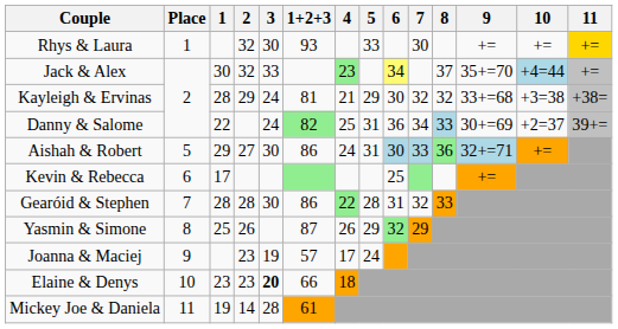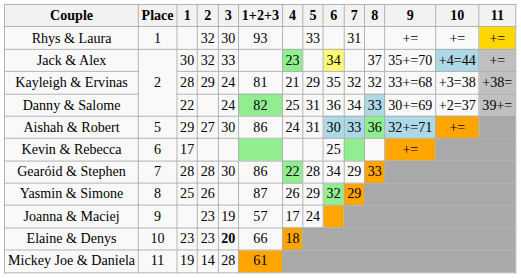 <table class="wikitable sortable" style="margin: auto; text-align: center;">
 <tr>
 <th>Couple</th>
 <th>Place</th>
 <th>1</th>
 <th>2</th>
 <th>3</th>
 <th>1+2+3</th>
 <th>4</th>
 <th>5</th>
 <th>6</th>
 <th>7</th>
 <th>8</th>
 <th>9</th>
 <th>10</th>
 <th>11</th>
 </tr>
 <tr>
 <td>Rhys & Laura</td>
 <td>1</td>
 <td></td>
 <td>32</td>
 <td>30</td>
 <td>93</td>
 <td></td>
 <td>33</td>
 <td></td>
-<td>30</td>
+<td>31</td>
 <td></td>
 <td>+=</td>
 <td>+=</td>
 <td bgcolor=gold>+=</td>
 </tr>
 <tr>
 <td>Jack & Alex</td>
 <td rowspan="3">2</td>
 <td>30</td>
 <td>32</td>
 <td>33</td>
 <td></td>
 <td bgcolor="lightgreen">23</td>
 <td></td>
 <td bgcolor="fffa73">34</td>
 <td></td>
 <td>37</td>
 <td>35+=70</td>
 <td bgcolor="lightblue">+4=44</td>
 <td style="background:silver;">+=</td>
 </tr>
 <tr>
 <td>Kayleigh & Ervinas</td>
 <td>28</td>
 <td>29</td>
 <td>24</td>
 <td>81</td>
 <td>21</td>
 <td>29</td>
-<td>30</td>
+<td>35</td>
 <td>32</td>
 <td>32</td>
 <td>33+=68</td>
 <td>+3=38</td>
 <td style="background:silver;">+38=</td>
 </tr>
 <tr>
 <td>Danny & Salome</td>
 <td>22</td>
 <td></td>
 <td>24</td>
 <td bgcolor="lightgreen">82</td>
 <td>25</td>
 <td>31</td>
 <td>36</td>
 <td>34</td>
 <td bgcolor="lightblue">33</td>
 <td>30+=69</td>
 <td>+2=37</td>
 <td style="background:silver;">39+=</td>
 </tr>
 <tr>
 <td>Aishah & Robert</td>
 <td>5</td>
 <td>29</td>
 <td>27</td>
 <td>30</td>
 <td>86</td>
 <td>24</td>
 <td>31</td>
 <td bgcolor="lightblue">30</td>
 <td bgcolor="lightblue">33</td>
 <td bgcolor=lightgreen>36</td>
 <td bgcolor="lightblue">32+=71</td>
 <td bgcolor="orange">+=</td>
 <td bgcolor="darkgrey"></td>
 </tr>
 <tr>
 <td>Kevin & Rebecca</td>
 <td>6</td>
 <td>17</td>
 <td></td>
 <td></td>
 <td bgcolor=lightgreen></td>
 <td></td>
 <td></td>
 <td>25</td>
 <td bgcolor=lightgreen></td>
 <td></td>
 <td bgcolor=orange>+=</td>
 <td colspan="2" bgcolor="darkgrey"></td>
 </tr>
 <tr>
 <td>Gearóid & Stephen</td>
 <td>7</td>
 <td>28</td>
 <td>28</td>
 <td>30</td>
 <td>86</td>
 <td bgcolor="lightgreen">22</td>
 <td>28</td>
-<td>31</td>
-<td>32</td>
+<td>34</td>
+<td>29</td>
 <td bgcolor=orange>33</td>
 <td colspan="3" bgcolor="darkgrey"></td>
 </tr>
 <tr>
 <td>Yasmin & Simone</td>
 <td>8</td>
 <td>25</td>
 <td>26</td>
 <td></td>
 <td>87</td>
 <td>26</td>
 <td>29</td>
 <td bgcolor="lightgreen">32</td>
 <td bgcolor="orange">29</td>
 <td colspan="4" bgcolor="darkgrey"></td>
 </tr>
 <tr>
 <td>Joanna & Maciej</td>
 <td>9</td>
 <td></td>
 <td>23</td>
 <td>19</td>
 <td>57</td>
 <td>17</td>
 <td>24</td>
 <td bgcolor="orange"></td>
 <td colspan="5" bgcolor="darkgrey"></td>
 </tr>
 <tr>
 <td>Elaine & Denys</td>
 <td>10</td>
 <td>23</td>
 <td>23</td>
 <td><strong>20</strong></td>
 <td>66</td>
 <td bgcolor=orange>18</td>
 <td colspan=7 bgcolor=darkgrey></td>
 </tr>
 <tr>
 <td>Mickey Joe & Daniela</td>
 <td>11</td>
 <td>19</td>
 <td>14</td>
 <td>28</td>
 <td bgcolor=orange>61</td>
 <td colspan=8 bgcolor=darkgrey></td>
 </tr>
 </table>
